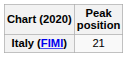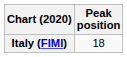 <table class="wikitable sortable plainrowheaders" style="text-align:center;">
 <tr>
 <th scope="col">Chart (2020)</th>
 <th scope="col">Peak<br>position</th>
 </tr>
 <tr>
 <th scope="row">Italy (<a href='#'>FIMI</a>)</th>
-<td>21</td>
+<td>18</td>
 </tr>
 </table>
